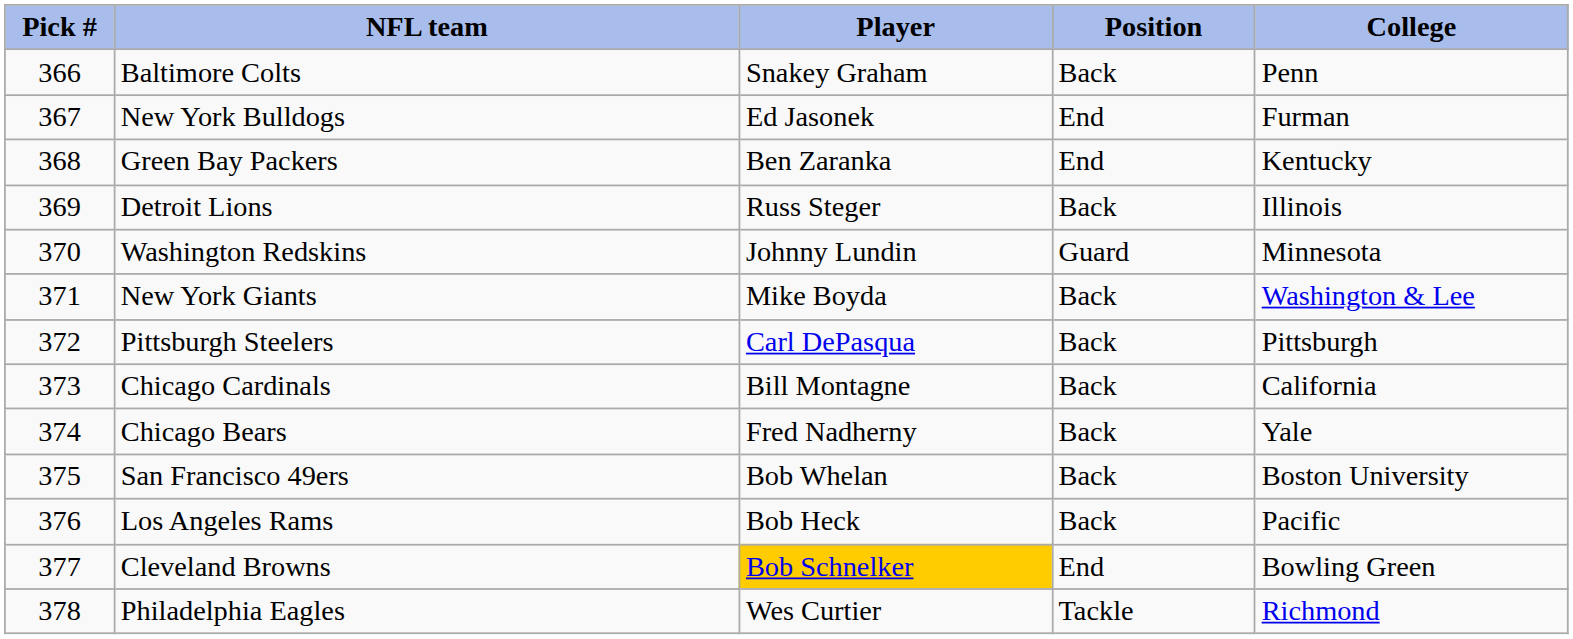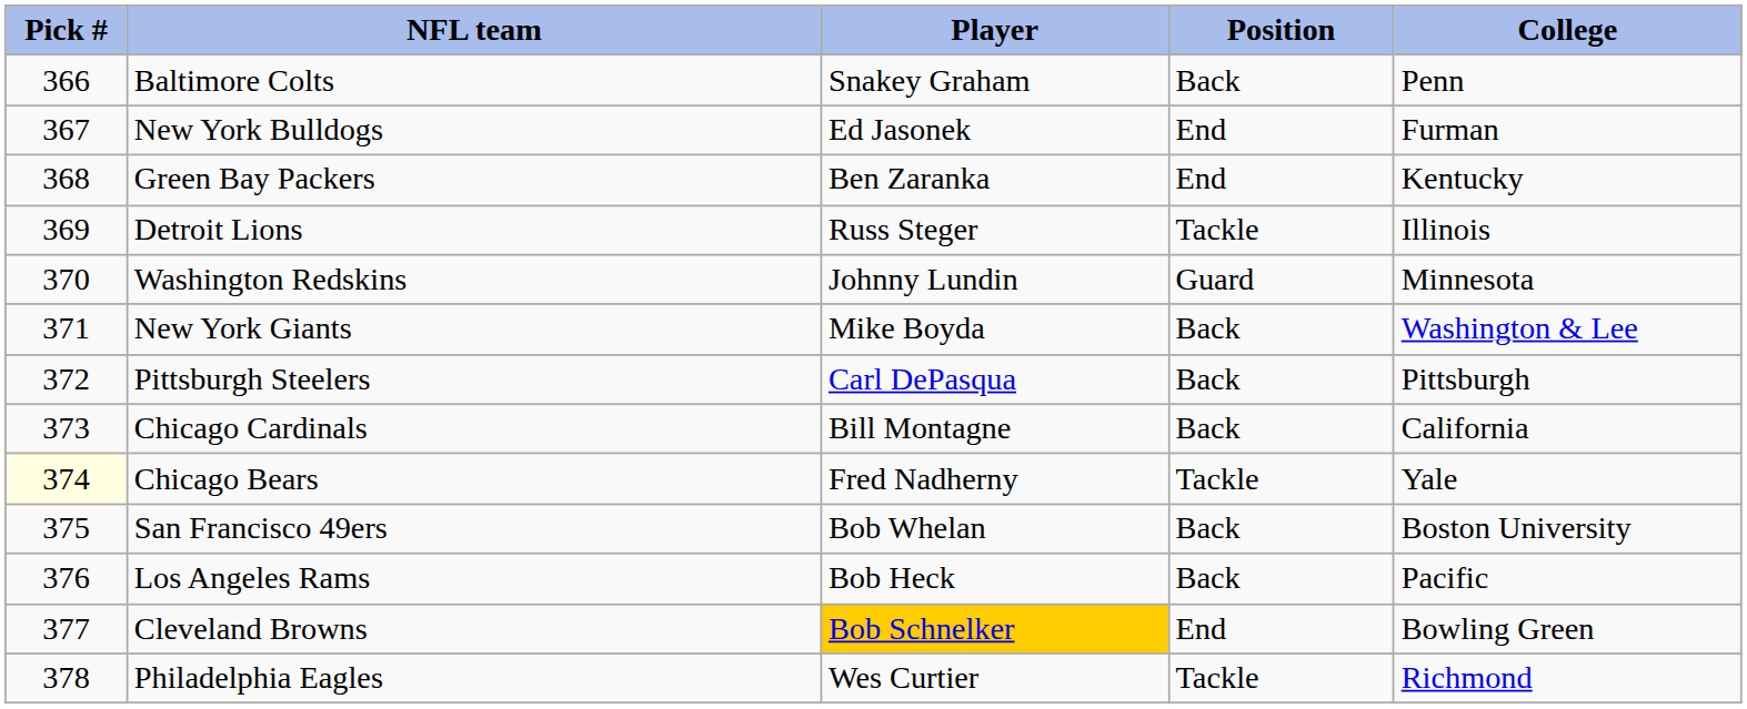 <table class="wikitable sortable sortable" style="width: 100%">
 <tr>
 <th style="background:#A8BDEC;" width=7%>Pick #</th>
 <th width=40% style="background:#A8BDEC;">NFL team</th>
 <th width=20% style="background:#A8BDEC;">Player</th>
 <th width=13% style="background:#A8BDEC;">Position</th>
 <th style="background:#A8BDEC;">College</th>
 </tr>
 <tr>
 <td align=center>366</td>
 <td>Baltimore Colts</td>
 <td>Snakey Graham</td>
 <td>Back</td>
 <td>Penn</td>
 </tr>
 <tr>
 <td align=center>367</td>
 <td>New York Bulldogs</td>
 <td>Ed Jasonek</td>
 <td>End</td>
 <td>Furman</td>
 </tr>
 <tr>
 <td align=center>368</td>
 <td>Green Bay Packers</td>
 <td>Ben Zaranka</td>
 <td>End</td>
 <td>Kentucky</td>
 </tr>
 <tr>
 <td align=center>369</td>
 <td>Detroit Lions</td>
 <td>Russ Steger</td>
-<td>Back</td>
+<td>Tackle</td>
 <td>Illinois</td>
 </tr>
 <tr>
 <td align=center>370</td>
 <td>Washington Redskins</td>
 <td>Johnny Lundin</td>
 <td>Guard</td>
 <td>Minnesota</td>
 </tr>
 <tr>
 <td align=center>371</td>
 <td>New York Giants</td>
 <td>Mike Boyda</td>
 <td>Back</td>
 <td><a href='#'>Washington & Lee</a></td>
 </tr>
 <tr>
 <td align=center>372</td>
 <td>Pittsburgh Steelers</td>
 <td><a href='#'>Carl DePasqua</a></td>
 <td>Back</td>
 <td>Pittsburgh</td>
 </tr>
 <tr>
 <td align=center>373</td>
 <td>Chicago Cardinals</td>
 <td>Bill Montagne</td>
 <td>Back</td>
 <td>California</td>
 </tr>
 <tr>
-<td align=center>374</td>
+<td align=center style="background: lightyellow;">374</td>
 <td>Chicago Bears</td>
 <td>Fred Nadherny</td>
-<td>Back</td>
+<td>Tackle</td>
 <td>Yale</td>
 </tr>
 <tr>
 <td align=center>375</td>
 <td>San Francisco 49ers</td>
 <td>Bob Whelan</td>
 <td>Back</td>
 <td>Boston University</td>
 </tr>
 <tr>
 <td align=center>376</td>
 <td>Los Angeles Rams</td>
 <td>Bob Heck</td>
 <td>Back</td>
 <td>Pacific</td>
 </tr>
 <tr>
 <td align=center>377</td>
 <td>Cleveland Browns</td>
 <td bgcolor="#FFCC00"><a href='#'>Bob Schnelker</a></td>
 <td>End</td>
 <td>Bowling Green</td>
 </tr>
 <tr>
 <td align=center>378</td>
 <td>Philadelphia Eagles</td>
 <td>Wes Curtier</td>
 <td>Tackle</td>
 <td><a href='#'>Richmond</a></td>
 </tr>
 </table>
